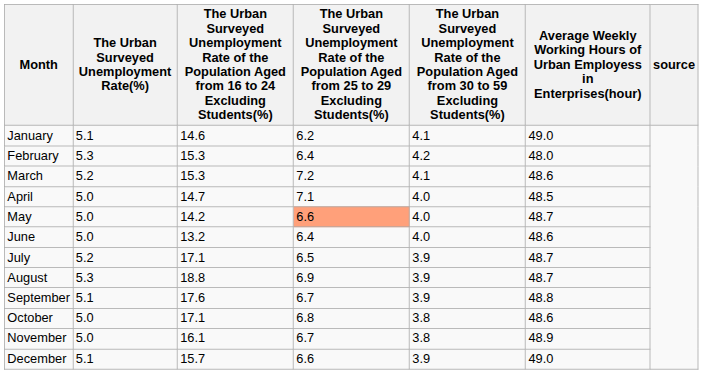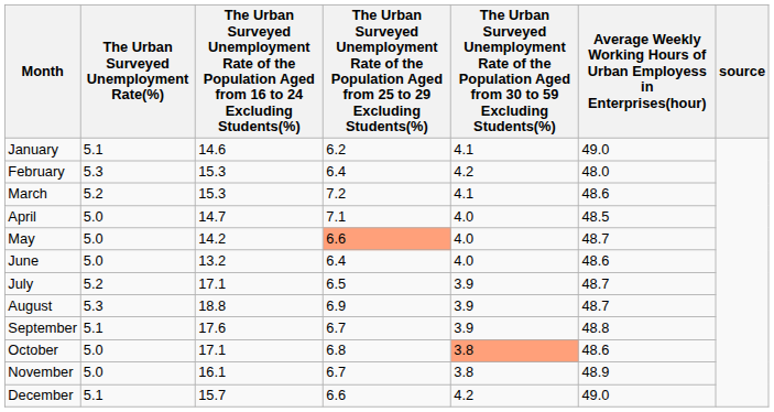 <table class="wikitable">
 <tr>
 <th>Month</th>
 <th>The Urban Surveyed Unemployment Rate(%)</th>
 <th>The Urban Surveyed Unemployment Rate of the Population Aged from 16 to 24 Excluding Students(%)</th>
 <th>The Urban Surveyed Unemployment Rate of the Population Aged from 25 to 29 Excluding Students(%)</th>
 <th>The Urban Surveyed Unemployment Rate of the Population Aged from 30 to 59 Excluding Students(%)</th>
 <th>Average Weekly Working Hours of Urban Employess in Enterprises(hour)</th>
 <th>source</th>
 </tr>
 <tr>
 <td>January</td>
 <td>5.1</td>
 <td>14.6</td>
 <td>6.2</td>
 <td>4.1</td>
 <td>49.0</td>
 <td rowspan="12"></td>
 </tr>
 <tr>
 <td>February</td>
 <td>5.3</td>
 <td>15.3</td>
 <td>6.4</td>
 <td>4.2</td>
 <td>48.0</td>
 </tr>
 <tr>
 <td>March</td>
 <td>5.2</td>
 <td>15.3</td>
 <td>7.2</td>
 <td>4.1</td>
 <td>48.6</td>
 </tr>
 <tr>
 <td>April</td>
 <td>5.0</td>
 <td>14.7</td>
 <td>7.1</td>
 <td>4.0</td>
 <td>48.5</td>
 </tr>
 <tr>
 <td>May</td>
 <td>5.0</td>
 <td>14.2</td>
 <td style="background: lightsalmon;">6.6</td>
 <td>4.0</td>
 <td>48.7</td>
 </tr>
 <tr>
 <td>June</td>
 <td>5.0</td>
 <td>13.2</td>
 <td>6.4</td>
 <td>4.0</td>
 <td>48.6</td>
 </tr>
 <tr>
 <td>July</td>
 <td>5.2</td>
 <td>17.1</td>
 <td>6.5</td>
 <td>3.9</td>
 <td>48.7</td>
 </tr>
 <tr>
 <td>August</td>
 <td>5.3</td>
 <td>18.8</td>
 <td>6.9</td>
 <td>3.9</td>
 <td>48.7</td>
 </tr>
 <tr>
 <td>September</td>
 <td>5.1</td>
 <td>17.6</td>
 <td>6.7</td>
 <td>3.9</td>
 <td>48.8</td>
 </tr>
 <tr>
 <td>October</td>
 <td>5.0</td>
 <td>17.1</td>
 <td>6.8</td>
-<td>3.8</td>
+<td style="background: lightsalmon;">3.8</td>
 <td>48.6</td>
 </tr>
 <tr>
 <td>November</td>
 <td>5.0</td>
 <td>16.1</td>
 <td>6.7</td>
 <td>3.8</td>
 <td>48.9</td>
 </tr>
 <tr>
 <td>December</td>
 <td>5.1</td>
 <td>15.7</td>
 <td>6.6</td>
-<td>3.9</td>
+<td>4.2</td>
 <td>49.0</td>
 </tr>
 </table>
